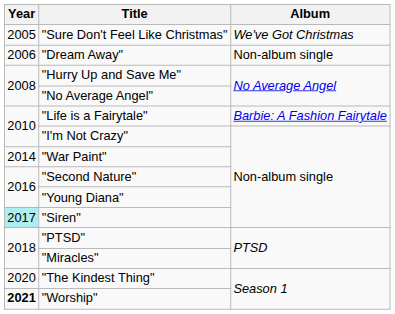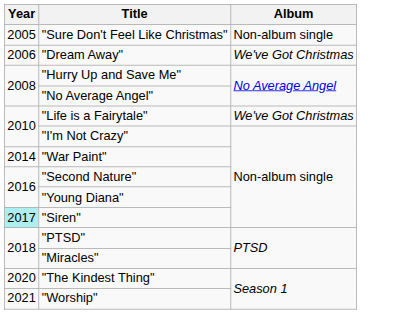 <table class="wikitable">
 <tr>
 <th>Year</th>
 <th>Title</th>
 <th>Album</th>
 </tr>
 <tr>
 <td>2005</td>
 <td>"Sure Don't Feel Like Christmas"</td>
-<td><em>We've Got Christmas</em></td>
+<td>Non-album single</td>
 </tr>
 <tr>
 <td>2006</td>
 <td>"Dream Away"</td>
-<td>Non-album single</td>
+<td><em>We've Got Christmas</em></td>
 </tr>
 <tr>
 <td rowspan="2">2008</td>
 <td>"Hurry Up and Save Me"</td>
 <td rowspan="2"><em><a href='#'>No Average Angel</a></em></td>
 </tr>
 <tr>
 <td>"No Average Angel"</td>
 </tr>
 <tr>
 <td rowspan="2">2010</td>
 <td>"Life is a Fairytale"</td>
-<td><em><a href='#'>Barbie: A Fashion Fairytale</a></em></td>
+<td><em>We've Got Christmas</em></td>
 </tr>
 <tr>
 <td>"I'm Not Crazy"</td>
 <td rowspan="5">Non-album single</td>
 </tr>
 <tr>
 <td>2014</td>
 <td>"War Paint"</td>
 </tr>
 <tr>
 <td rowspan="2">2016</td>
 <td>"Second Nature"</td>
 </tr>
 <tr>
 <td>"Young Diana"</td>
 </tr>
 <tr>
 <td style="background: paleturquoise;">2017</td>
 <td>"Siren"</td>
 </tr>
 <tr>
 <td rowspan="2">2018</td>
 <td>"PTSD"</td>
 <td rowspan="2"><em>PTSD</em></td>
 </tr>
 <tr>
 <td>"Miracles"</td>
 </tr>
 <tr>
 <td>2020</td>
 <td>"The Kindest Thing"</td>
 <td rowspan="2"><em>Season 1</em></td>
 </tr>
 <tr>
-<td><strong>2021</strong></td>
+<td>2021</td>
 <td>"Worship"</td>
 </tr>
 </table>
